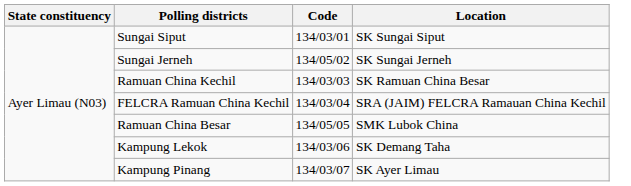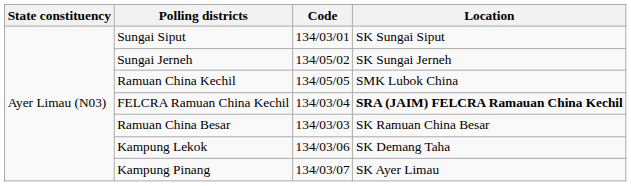 <table class="wikitable sortable mw-collapsible" style="white-space:nowrap;font-size:85%">
 <tr>
 <th>State constituency</th>
 <th>Polling districts</th>
 <th>Code</th>
 <th>Location</th>
 </tr>
 <tr>
 <td rowspan="7">Ayer Limau (N03)</td>
 <td>Sungai Siput</td>
 <td>134/03/01</td>
 <td>SK Sungai Siput</td>
 </tr>
 <tr>
 <td>Sungai Jerneh</td>
 <td>134/05/02</td>
 <td>SK Sungai Jerneh</td>
 </tr>
 <tr>
 <td>Ramuan China Kechil</td>
-<td>134/03/03</td>
-<td>SK Ramuan China Besar</td>
+<td>134/05/05</td>
+<td>SMK Lubok China</td>
 </tr>
 <tr>
 <td>FELCRA Ramuan China Kechil</td>
 <td>134/03/04</td>
-<td>SRA (JAIM) FELCRA Ramauan China Kechil</td>
+<td><strong>SRA (JAIM) FELCRA Ramauan China Kechil</strong></td>
 </tr>
 <tr>
 <td>Ramuan China Besar</td>
-<td>134/05/05</td>
-<td>SMK Lubok China</td>
+<td>134/03/03</td>
+<td>SK Ramuan China Besar</td>
 </tr>
 <tr>
 <td>Kampung Lekok</td>
 <td>134/03/06</td>
 <td>SK Demang Taha</td>
 </tr>
 <tr>
 <td>Kampung Pinang</td>
 <td>134/03/07</td>
 <td>SK Ayer Limau</td>
 </tr>
 </table>
